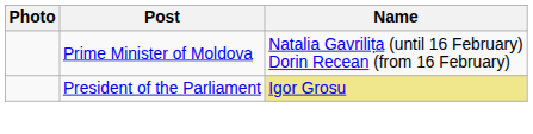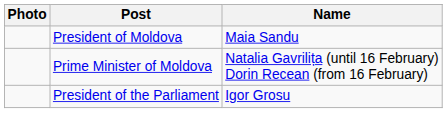 <table class=wikitable>
 <tr>
 <th>Photo</th>
 <th>Post</th>
 <th>Name</th>
+</tr>
+<tr>
+<td></td>
+<td><a href='#'>President of Moldova</a></td>
+<td><a href='#'>Maia Sandu</a></td>
 </tr>
 <tr>
 <td></td>
 <td><a href='#'>Prime Minister of Moldova</a></td>
 <td><a href='#'>Natalia Gavrilița</a> (until 16 February)<br><a href='#'>Dorin Recean</a> (from 16 February)</td>
 </tr>
 <tr>
 <td></td>
 <td><a href='#'>President of the Parliament</a></td>
-<td style="background: khaki;"><a href='#'>Igor Grosu</a></td>
+<td><a href='#'>Igor Grosu</a></td>
 </tr>
 </table>
